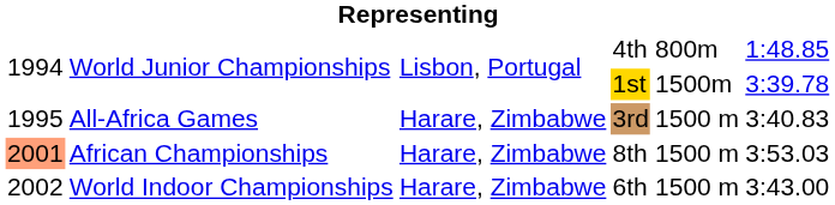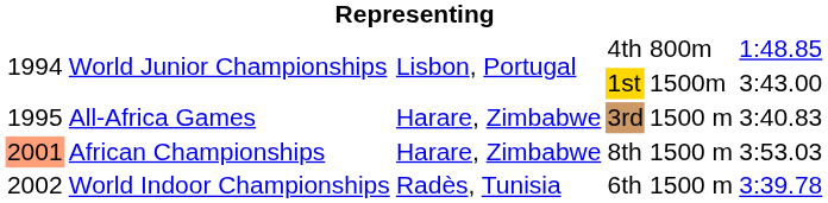 <table>
 <tr>
 <th colspan="6">Representing </th>
 </tr>
 <tr>
 <td rowspan=2>1994</td>
 <td rowspan=2><a href='#'>World Junior Championships</a></td>
 <td rowspan=2><a href='#'>Lisbon</a>, <a href='#'>Portugal</a></td>
 <td>4th</td>
 <td>800m</td>
 <td><a href='#'>1:48.85</a></td>
 </tr>
 <tr>
 <td bgcolor=gold>1st</td>
 <td>1500m</td>
-<td><a href='#'>3:39.78</a></td>
+<td>3:43.00</td>
 </tr>
 <tr>
 <td>1995</td>
 <td><a href='#'>All-Africa Games</a></td>
 <td><a href='#'>Harare</a>, <a href='#'>Zimbabwe</a></td>
 <td bgcolor=cc9966>3rd</td>
 <td>1500 m</td>
 <td>3:40.83</td>
 </tr>
 <tr>
 <td style="background: lightsalmon;">2001</td>
 <td><a href='#'>African Championships</a></td>
 <td><a href='#'>Harare</a>, <a href='#'>Zimbabwe</a></td>
 <td>8th</td>
 <td>1500 m</td>
 <td>3:53.03</td>
 </tr>
 <tr>
 <td>2002</td>
 <td><a href='#'>World Indoor Championships</a></td>
-<td><a href='#'>Harare</a>, <a href='#'>Zimbabwe</a></td>
+<td><a href='#'>Radès</a>, <a href='#'>Tunisia</a></td>
 <td>6th</td>
 <td>1500 m</td>
-<td>3:43.00</td>
+<td><a href='#'>3:39.78</a></td>
 </tr>
 </table>
